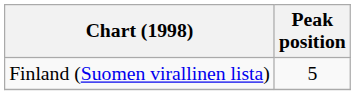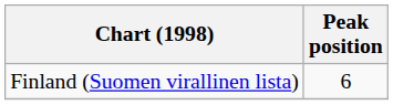 <table class="wikitable">
 <tr>
 <th scope="col">Chart (1998)</th>
 <th scope="col">Peak<br>position</th>
 </tr>
 <tr>
 <td>Finland (<a href='#'>Suomen virallinen lista</a>)</td>
-<td style="text-align:center;">5</td>
+<td style="text-align:center;">6</td>
 </tr>
 <tr>
 </tr>
 </table>
